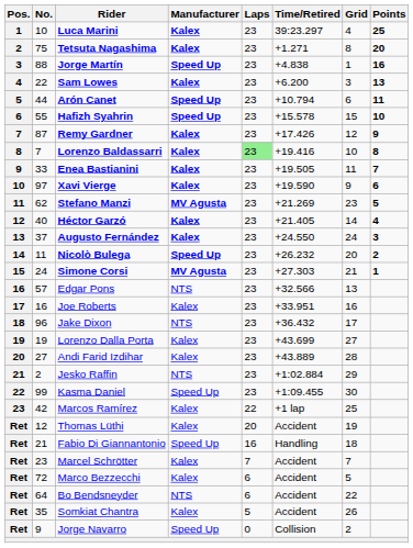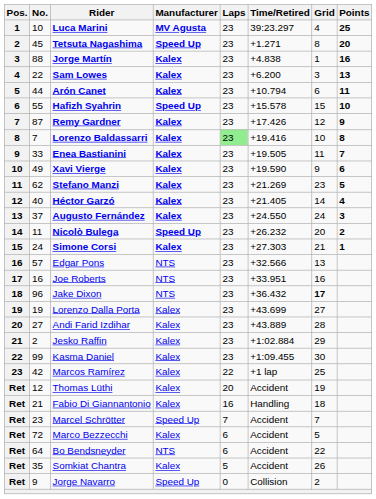 <table class="wikitable" style="font-size: 95%;">
 <tr>
 <th>Pos.</th>
 <th>No.</th>
 <th>Rider</th>
 <th>Manufacturer</th>
 <th>Laps</th>
 <th>Time/Retired</th>
 <th>Grid</th>
 <th>Points</th>
 </tr>
 <tr>
 <th>1</th>
 <td>10</td>
 <td> <strong><a href='#'>Luca Marini</a></strong></td>
-<td><strong><a href='#'>Kalex</a></strong></td>
+<td><strong><a href='#'>MV Agusta</a></strong></td>
 <td>23</td>
 <td>39:23.297</td>
 <td>4</td>
 <td><strong>25</strong></td>
 </tr>
 <tr>
 <th>2</th>
-<td>75</td>
+<td>45</td>
 <td> <strong><a href='#'>Tetsuta Nagashima</a></strong></td>
-<td><strong><a href='#'>Kalex</a></strong></td>
+<td><strong><a href='#'>Speed Up</a></strong></td>
 <td>23</td>
 <td>+1.271</td>
 <td>8</td>
 <td><strong>20</strong></td>
 </tr>
 <tr>
 <th>3</th>
 <td>88</td>
 <td> <strong><a href='#'>Jorge Martín</a></strong></td>
-<td><strong><a href='#'>Speed Up</a></strong></td>
+<td><strong><a href='#'>Kalex</a></strong></td>
 <td>23</td>
 <td>+4.838</td>
 <td>1</td>
 <td><strong>16</strong></td>
 </tr>
 <tr>
 <th>4</th>
 <td>22</td>
 <td> <strong><a href='#'>Sam Lowes</a></strong></td>
 <td><strong><a href='#'>Kalex</a></strong></td>
 <td>23</td>
 <td>+6.200</td>
 <td>3</td>
 <td><strong>13</strong></td>
 </tr>
 <tr>
 <th>5</th>
 <td>44</td>
 <td> <strong><a href='#'>Arón Canet</a></strong></td>
-<td><strong><a href='#'>Speed Up</a></strong></td>
+<td><strong><a href='#'>Kalex</a></strong></td>
 <td>23</td>
 <td>+10.794</td>
 <td>6</td>
 <td><strong>11</strong></td>
 </tr>
 <tr>
 <th>6</th>
 <td>55</td>
 <td> <strong><a href='#'>Hafizh Syahrin</a></strong></td>
 <td><strong><a href='#'>Speed Up</a></strong></td>
 <td>23</td>
 <td>+15.578</td>
 <td>15</td>
 <td><strong>10</strong></td>
 </tr>
 <tr>
 <th>7</th>
 <td>87</td>
 <td> <strong><a href='#'>Remy Gardner</a></strong></td>
 <td><strong><a href='#'>Kalex</a></strong></td>
 <td>23</td>
 <td>+17.426</td>
 <td>12</td>
 <td><strong>9</strong></td>
 </tr>
 <tr>
 <th>8</th>
 <td>7</td>
 <td> <strong><a href='#'>Lorenzo Baldassarri</a></strong></td>
 <td><strong><a href='#'>Kalex</a></strong></td>
 <td style="background: lightgreen;">23</td>
 <td>+19.416</td>
 <td>10</td>
 <td><strong>8</strong></td>
 </tr>
 <tr>
 <th>9</th>
 <td>33</td>
 <td> <strong><a href='#'>Enea Bastianini</a></strong></td>
 <td><strong><a href='#'>Kalex</a></strong></td>
 <td>23</td>
 <td>+19.505</td>
 <td>11</td>
 <td><strong>7</strong></td>
 </tr>
 <tr>
 <th>10</th>
-<td>97</td>
+<td>49</td>
 <td> <strong><a href='#'>Xavi Vierge</a></strong></td>
 <td><strong><a href='#'>Kalex</a></strong></td>
 <td>23</td>
 <td>+19.590</td>
 <td>9</td>
 <td><strong>6</strong></td>
 </tr>
 <tr>
 <th>11</th>
 <td>62</td>
 <td> <strong><a href='#'>Stefano Manzi</a></strong></td>
-<td><strong><a href='#'>MV Agusta</a></strong></td>
+<td><strong><a href='#'>Kalex</a></strong></td>
 <td>23</td>
 <td>+21.269</td>
 <td>23</td>
 <td><strong>5</strong></td>
 </tr>
 <tr>
 <th>12</th>
 <td>40</td>
 <td> <strong><a href='#'>Héctor Garzó</a></strong></td>
 <td><strong><a href='#'>Kalex</a></strong></td>
 <td>23</td>
 <td>+21.405</td>
 <td>14</td>
 <td><strong>4</strong></td>
 </tr>
 <tr>
 <th>13</th>
 <td>37</td>
 <td> <strong><a href='#'>Augusto Fernández</a></strong></td>
 <td><strong><a href='#'>Kalex</a></strong></td>
 <td>23</td>
 <td>+24.550</td>
 <td>24</td>
 <td><strong>3</strong></td>
 </tr>
 <tr>
 <th>14</th>
 <td>11</td>
 <td> <strong><a href='#'>Nicolò Bulega</a></strong></td>
 <td><strong><a href='#'>Speed Up</a></strong></td>
 <td>23</td>
 <td>+26.232</td>
 <td>20</td>
 <td><strong>2</strong></td>
 </tr>
 <tr>
 <th>15</th>
 <td>24</td>
 <td> <strong><a href='#'>Simone Corsi</a></strong></td>
-<td><strong><a href='#'>MV Agusta</a></strong></td>
+<td><strong><a href='#'>Kalex</a></strong></td>
 <td>23</td>
 <td>+27.303</td>
 <td>21</td>
 <td><strong>1</strong></td>
 </tr>
 <tr>
 <th>16</th>
 <td>57</td>
 <td> <a href='#'>Edgar Pons</a></td>
 <td><a href='#'>NTS</a></td>
 <td>23</td>
 <td>+32.566</td>
 <td>13</td>
 <td></td>
 </tr>
 <tr>
 <th>17</th>
 <td>16</td>
 <td> <a href='#'>Joe Roberts</a></td>
-<td><a href='#'>Kalex</a></td>
+<td><a href='#'>NTS</a></td>
 <td>23</td>
 <td>+33.951</td>
 <td>16</td>
 <td></td>
 </tr>
 <tr>
 <th>18</th>
 <td>96</td>
 <td> <a href='#'>Jake Dixon</a></td>
 <td><a href='#'>NTS</a></td>
 <td>23</td>
 <td>+36.432</td>
-<td>17</td>
+<td><strong>17</strong></td>
 <td></td>
 </tr>
 <tr>
 <th>19</th>
 <td>19</td>
 <td> <a href='#'>Lorenzo Dalla Porta</a></td>
 <td><a href='#'>Kalex</a></td>
 <td>23</td>
 <td>+43.699</td>
 <td>27</td>
 <td></td>
 </tr>
 <tr>
 <th>20</th>
 <td>27</td>
 <td> <a href='#'>Andi Farid Izdihar</a></td>
 <td><a href='#'>Kalex</a></td>
 <td>23</td>
 <td>+43.889</td>
 <td>28</td>
 <td></td>
 </tr>
 <tr>
 <th>21</th>
 <td>2</td>
 <td> <a href='#'>Jesko Raffin</a></td>
-<td><a href='#'>NTS</a></td>
+<td><a href='#'>Kalex</a></td>
 <td>23</td>
 <td>+1:02.884</td>
 <td>29</td>
 <td></td>
 </tr>
 <tr>
 <th>22</th>
 <td>99</td>
 <td> <a href='#'>Kasma Daniel</a></td>
-<td><a href='#'>Speed Up</a></td>
+<td><a href='#'>Kalex</a></td>
 <td>23</td>
 <td>+1:09.455</td>
 <td>30</td>
 <td></td>
 </tr>
 <tr>
 <th>23</th>
 <td>42</td>
 <td> <a href='#'>Marcos Ramírez</a></td>
 <td><a href='#'>Kalex</a></td>
 <td>22</td>
 <td>+1 lap</td>
 <td>25</td>
 <td></td>
 </tr>
 <tr>
 <th>Ret</th>
 <td>12</td>
 <td> <a href='#'>Thomas Lüthi</a></td>
 <td><a href='#'>Kalex</a></td>
 <td>20</td>
 <td>Accident</td>
 <td>19</td>
 <td></td>
 </tr>
 <tr>
 <th>Ret</th>
 <td>21</td>
 <td> <a href='#'>Fabio Di Giannantonio</a></td>
-<td><a href='#'>Speed Up</a></td>
+<td><a href='#'>Kalex</a></td>
 <td>16</td>
 <td>Handling</td>
 <td>18</td>
 <td></td>
 </tr>
 <tr>
 <th>Ret</th>
 <td>23</td>
 <td> <a href='#'>Marcel Schrötter</a></td>
-<td><a href='#'>Kalex</a></td>
+<td><a href='#'>Speed Up</a></td>
 <td>7</td>
 <td>Accident</td>
 <td>7</td>
 <td></td>
 </tr>
 <tr>
 <th>Ret</th>
 <td>72</td>
 <td> <a href='#'>Marco Bezzecchi</a></td>
 <td><a href='#'>Kalex</a></td>
 <td>6</td>
 <td>Accident</td>
 <td>5</td>
 <td></td>
 </tr>
 <tr>
 <th>Ret</th>
 <td>64</td>
 <td> <a href='#'>Bo Bendsneyder</a></td>
 <td><a href='#'>NTS</a></td>
 <td>6</td>
 <td>Accident</td>
 <td>22</td>
 <td></td>
 </tr>
 <tr>
 <th>Ret</th>
 <td>35</td>
 <td> <a href='#'>Somkiat Chantra</a></td>
 <td><a href='#'>Kalex</a></td>
 <td>5</td>
 <td>Accident</td>
 <td>26</td>
 <td></td>
 </tr>
 <tr>
 <th>Ret</th>
 <td>9</td>
 <td> <a href='#'>Jorge Navarro</a></td>
 <td><a href='#'>Speed Up</a></td>
 <td>0</td>
 <td>Collision</td>
 <td>2</td>
 <td></td>
 </tr>
 <tr>
 <th colspan=8></th>
 </tr>
 </table>
